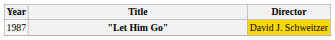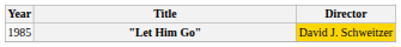 <table class="wikitable plainrowheaders">
 <tr>
 <th>Year</th>
 <th style="width:22em;">Title</th>
 <th>Director</th>
 </tr>
 <tr>
-<td>1987</td>
+<td>1985</td>
 <th scope="row">"Let Him Go"</th>
 <td style="background: gold;">David J. Schweitzer</td>
 </tr>
 <tr>
 </tr>
 </table>
